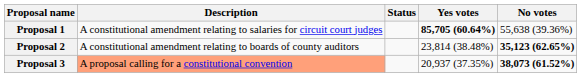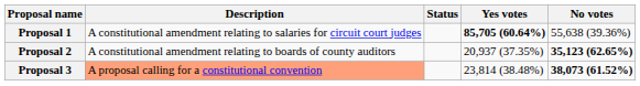 <table class="wikitable sortable plainrowheaders">
 <tr>
 <th scope="col">Proposal name</th>
 <th class="unsortable" scope="col">Description</th>
 <th scope="col">Status</th>
 <th scope="col">Yes votes</th>
 <th scope="col">No votes</th>
 </tr>
 <tr>
 <th scope="row">Proposal 1</th>
 <td>A constitutional amendment relating to salaries for <a href='#'>circuit court judges</a></td>
 <td></td>
 <td><strong>85,705 (60.64%)</strong></td>
 <td>55,638 (39.36%)</td>
 </tr>
 <tr>
 <th scope="row">Proposal 2</th>
 <td>A constitutional amendment relating to boards of county auditors</td>
 <td></td>
-<td>23,814 (38.48%)</td>
+<td>20,937 (37.35%)</td>
 <td><strong>35,123 (62.65%)</strong></td>
 </tr>
 <tr>
 <th scope="row">Proposal 3</th>
 <td style="background: lightsalmon;">A proposal calling for a <a href='#'>constitutional convention</a></td>
 <td></td>
-<td>20,937 (37.35%)</td>
+<td>23,814 (38.48%)</td>
 <td><strong>38,073 (61.52%)</strong></td>
 </tr>
 </table>
